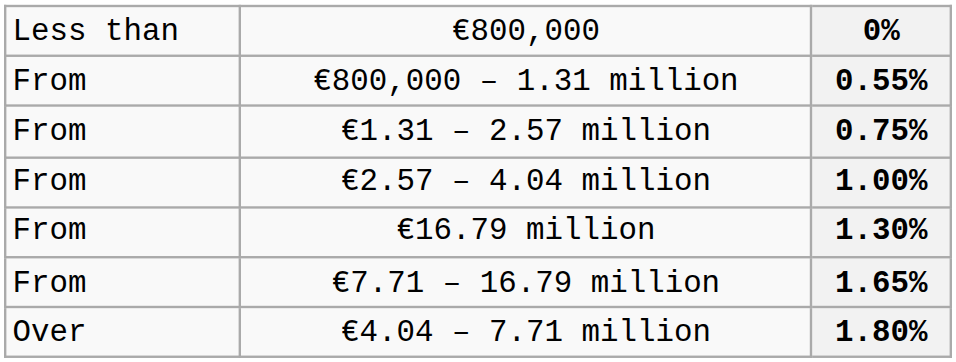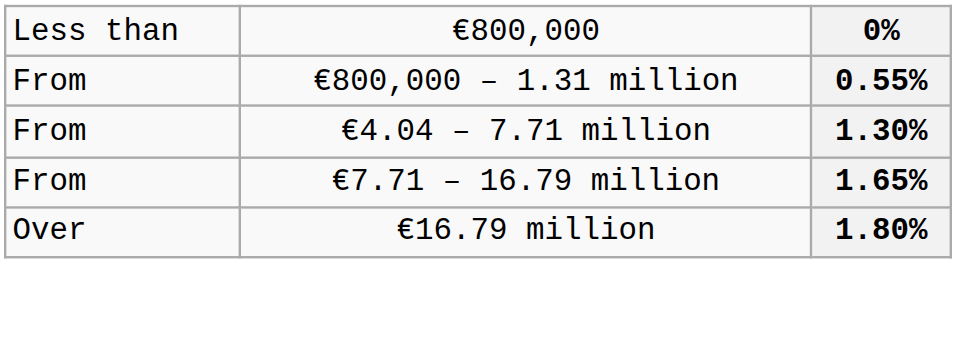 <table class="wikitable" style="float:left; width:400px"; title:"2008">
 <tr ---->
 <td>Less than</td>
 <td align="center">€800,000</td>
 <th align="left">0%</th>
 </tr>
 <tr ---->
 <td>From</td>
 <td align="center">€800,000 – 1.31 million</td>
 <th align="left">0.55%</th>
 </tr>
 <tr ---->
 <td>From</td>
-<td align="center">€1.31 – 2.57 million</td>
-<th align="left">0.75%</th>
-</tr>
-<tr ---->
-<td>From</td>
-<td align="center">€2.57 – 4.04 million</td>
-<th align="left">1.00%</th>
-</tr>
-<tr ---->
-<td>From</td>
-<td align="center">€16.79 million</td>
+<td align="center">€4.04 – 7.71 million</td>
 <th align="left">1.30%</th>
 </tr>
 <tr ---->
 <td>From</td>
 <td align="center">€7.71 – 16.79 million</td>
 <th align="left">1.65%</th>
 </tr>
 <tr ---->
 <td>Over</td>
-<td align="center">€4.04 – 7.71 million</td>
+<td align="center">€16.79 million</td>
 <th align="left">1.80%</th>
 </tr>
 </table>
